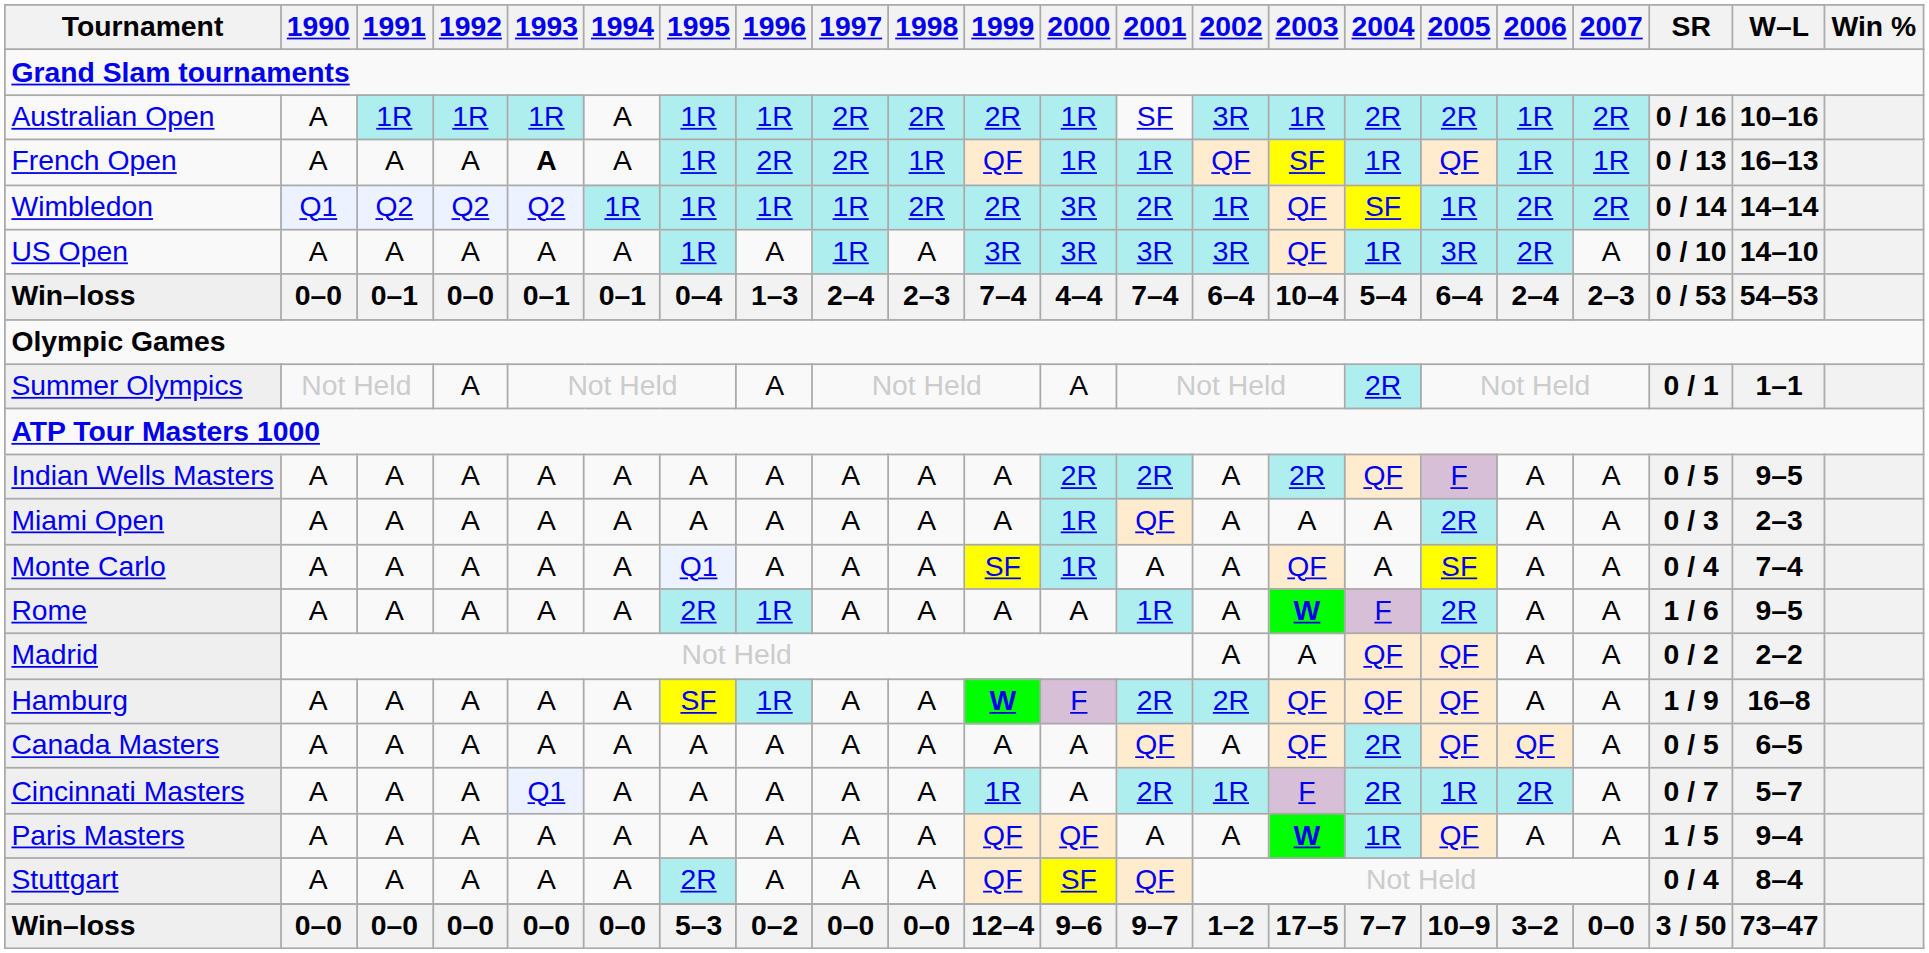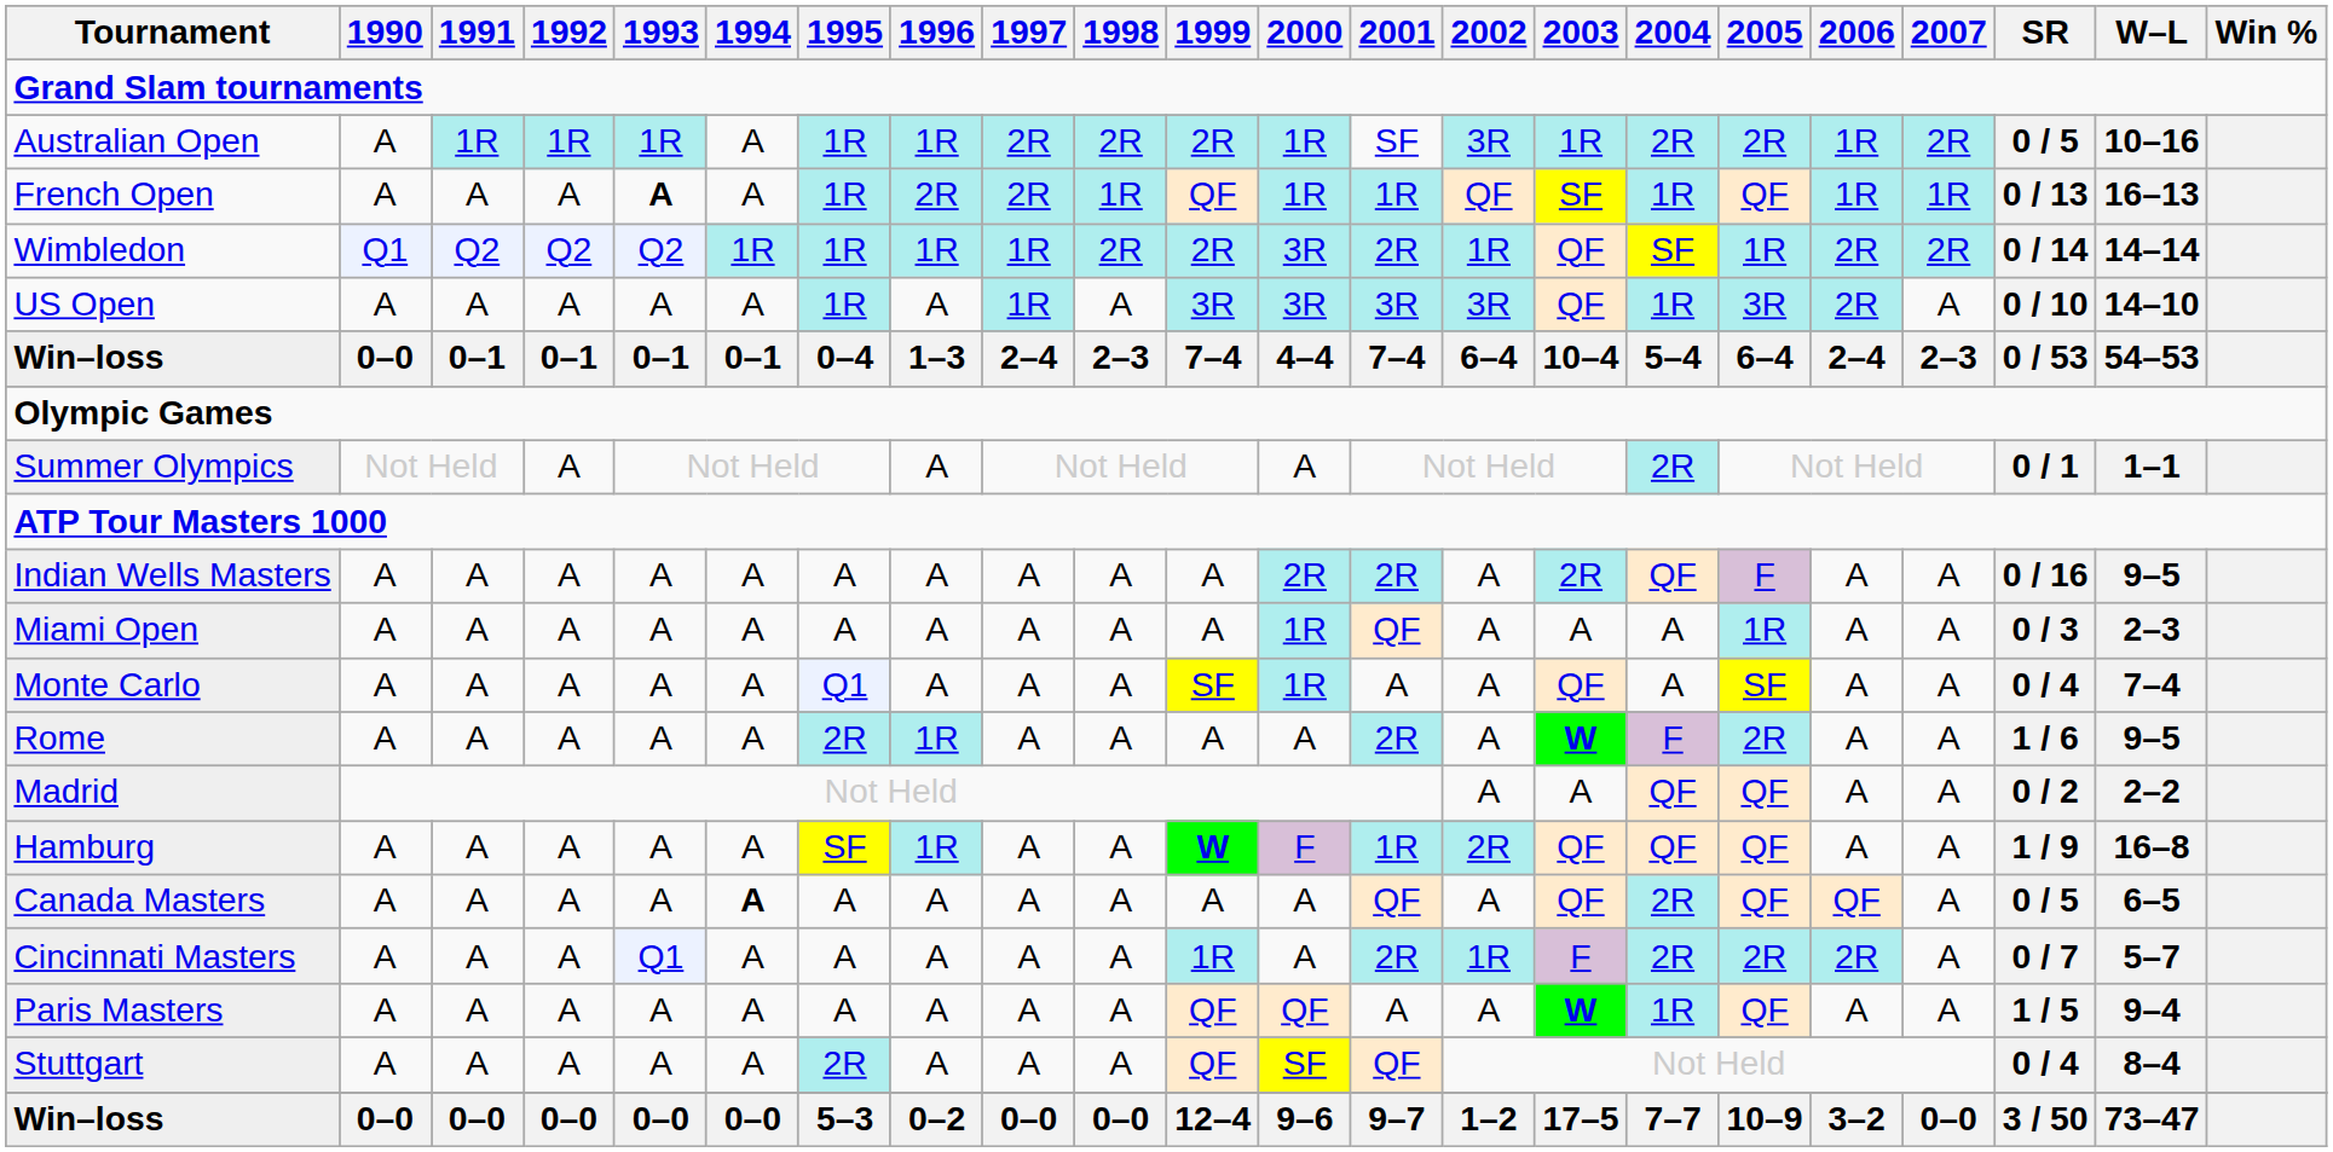 <table class=wikitable style=text-align:center>
 <tr>
 <th>Tournament</th>
 <th><a href='#'>1990</a></th>
 <th><a href='#'>1991</a></th>
 <th><a href='#'>1992</a></th>
 <th><a href='#'>1993</a></th>
 <th><a href='#'>1994</a></th>
 <th><a href='#'>1995</a></th>
 <th><a href='#'>1996</a></th>
 <th><a href='#'>1997</a></th>
 <th><a href='#'>1998</a></th>
 <th><a href='#'>1999</a></th>
 <th><a href='#'>2000</a></th>
 <th><a href='#'>2001</a></th>
 <th><a href='#'>2002</a></th>
 <th><a href='#'>2003</a></th>
 <th><a href='#'>2004</a></th>
 <th><a href='#'>2005</a></th>
 <th><a href='#'>2006</a></th>
 <th><a href='#'>2007</a></th>
 <th>SR</th>
 <th>W–L</th>
 <th>Win %</th>
 </tr>
 <tr>
 <td colspan=25 style=text-align:left><a href='#'><strong>Grand Slam tournaments</strong></a></td>
 </tr>
 <tr>
 <td align=left><a href='#'>Australian Open</a></td>
 <td>A</td>
 <td style=background:#afeeee><a href='#'>1R</a></td>
 <td style=background:#afeeee><a href='#'>1R</a></td>
 <td style=background:#afeeee><a href='#'>1R</a></td>
 <td>A</td>
 <td style=background:#afeeee><a href='#'>1R</a></td>
 <td style=background:#afeeee><a href='#'>1R</a></td>
 <td style=background:#afeeee><a href='#'>2R</a></td>
 <td style=background:#afeeee><a href='#'>2R</a></td>
 <td style=background:#afeeee><a href='#'>2R</a></td>
 <td style=background:#afeeee><a href='#'>1R</a></td>
 <td style=background:#yellow><a href='#'>SF</a></td>
 <td style=background:#afeeee><a href='#'>3R</a></td>
 <td style=background:#afeeee><a href='#'>1R</a></td>
 <td style=background:#afeeee><a href='#'>2R</a></td>
 <td style=background:#afeeee><a href='#'>2R</a></td>
 <td style=background:#afeeee><a href='#'>1R</a></td>
 <td style=background:#afeeee><a href='#'>2R</a></td>
-<th>0 / 16</th>
+<th>0 / 5</th>
 <th>10–16</th>
 <th></th>
 </tr>
 <tr>
 <td align=left><a href='#'>French Open</a></td>
 <td>A</td>
 <td>A</td>
 <td>A</td>
 <td><strong>A</strong></td>
 <td>A</td>
 <td style=background:#afeeee><a href='#'>1R</a></td>
 <td style=background:#afeeee><a href='#'>2R</a></td>
 <td style=background:#afeeee><a href='#'>2R</a></td>
 <td style=background:#afeeee><a href='#'>1R</a></td>
 <td style=background:#ffebcd><a href='#'>QF</a></td>
 <td style=background:#afeeee><a href='#'>1R</a></td>
 <td style=background:#afeeee><a href='#'>1R</a></td>
 <td style=background:#ffebcd><a href='#'>QF</a></td>
 <td bgcolor=yellow><a href='#'>SF</a></td>
 <td style=background:#afeeee><a href='#'>1R</a></td>
 <td style=background:#ffebcd><a href='#'>QF</a></td>
 <td style=background:#afeeee><a href='#'>1R</a></td>
 <td style=background:#afeeee><a href='#'>1R</a></td>
 <th>0 / 13</th>
 <th>16–13</th>
 <th></th>
 </tr>
 <tr>
 <td align=left><a href='#'>Wimbledon</a></td>
 <td style=background:#ecf2ff><a href='#'>Q1</a></td>
 <td style=background:#ecf2ff><a href='#'>Q2</a></td>
 <td style=background:#ecf2ff><a href='#'>Q2</a></td>
 <td style=background:#ecf2ff><a href='#'>Q2</a></td>
 <td style=background:#afeeee><a href='#'>1R</a></td>
 <td style=background:#afeeee><a href='#'>1R</a></td>
 <td style=background:#afeeee><a href='#'>1R</a></td>
 <td style=background:#afeeee><a href='#'>1R</a></td>
 <td style=background:#afeeee><a href='#'>2R</a></td>
 <td style=background:#afeeee><a href='#'>2R</a></td>
 <td style=background:#afeeee><a href='#'>3R</a></td>
 <td style=background:#afeeee><a href='#'>2R</a></td>
 <td style=background:#afeeee><a href='#'>1R</a></td>
 <td style=background:#ffebcd><a href='#'>QF</a></td>
 <td bgcolor=yellow><a href='#'>SF</a></td>
 <td style=background:#afeeee><a href='#'>1R</a></td>
 <td style=background:#afeeee><a href='#'>2R</a></td>
 <td style=background:#afeeee><a href='#'>2R</a></td>
 <th>0 / 14</th>
 <th>14–14</th>
 <th></th>
 </tr>
 <tr>
 <td align=left><a href='#'>US Open</a></td>
 <td>A</td>
 <td>A</td>
 <td>A</td>
 <td>A</td>
 <td>A</td>
 <td style=background:#afeeee><a href='#'>1R</a></td>
 <td>A</td>
 <td style=background:#afeeee><a href='#'>1R</a></td>
 <td>A</td>
 <td style=background:#afeeee><a href='#'>3R</a></td>
 <td style=background:#afeeee><a href='#'>3R</a></td>
 <td style=background:#afeeee><a href='#'>3R</a></td>
 <td style=background:#afeeee><a href='#'>3R</a></td>
 <td style=background:#ffebcd><a href='#'>QF</a></td>
 <td style=background:#afeeee><a href='#'>1R</a></td>
 <td style=background:#afeeee><a href='#'>3R</a></td>
 <td style=background:#afeeee><a href='#'>2R</a></td>
 <td>A</td>
 <th>0 / 10</th>
 <th>14–10</th>
 <th></th>
 </tr>
 <tr style=font-weight:bold;background:#efefef>
 <td style=text-align:left>Win–loss</td>
 <th>0–0</th>
 <th>0–1</th>
-<th>0–0</th>
+<th>0–1</th>
 <th>0–1</th>
 <th>0–1</th>
 <th>0–4</th>
 <th>1–3</th>
 <th>2–4</th>
 <th>2–3</th>
 <th>7–4</th>
 <th>4–4</th>
 <th>7–4</th>
 <th>6–4</th>
 <th>10–4</th>
 <th>5–4</th>
 <th>6–4</th>
 <th>2–4</th>
 <th>2–3</th>
 <th>0 / 53</th>
 <th>54–53</th>
 <th></th>
 </tr>
 <tr>
 <td colspan=22 align=left><strong>Olympic Games</strong></td>
 </tr>
 <tr>
 <td style=background:#EFEFEF align=left><a href='#'>Summer Olympics</a></td>
 <td colspan=2 style=color:#cccccc>Not Held</td>
 <td>A</td>
 <td colspan=3 style=color:#cccccc>Not Held</td>
 <td>A</td>
 <td colspan=3 style=color:#cccccc>Not Held</td>
 <td>A</td>
 <td colspan=3 style=color:#cccccc>Not Held</td>
 <td style=background:#afeeee><a href='#'>2R</a></td>
 <td colspan=3 style=color:#cccccc>Not Held</td>
 <th>0 / 1</th>
 <th>1–1</th>
 <th></th>
 </tr>
 <tr>
 <td colspan=25 style=text-align:left><strong><a href='#'>ATP Tour Masters 1000</a></strong></td>
 </tr>
 <tr>
 <td bgcolor=efefef align=left><a href='#'>Indian Wells Masters</a></td>
 <td>A</td>
 <td>A</td>
 <td>A</td>
 <td>A</td>
 <td>A</td>
 <td>A</td>
 <td>A</td>
 <td>A</td>
 <td>A</td>
 <td>A</td>
 <td bgcolor=afeeee><a href='#'>2R</a></td>
 <td bgcolor=afeeee><a href='#'>2R</a></td>
 <td>A</td>
 <td bgcolor=afeeee><a href='#'>2R</a></td>
 <td bgcolor=ffebcd><a href='#'>QF</a></td>
 <td bgcolor=thistle><a href='#'>F</a></td>
 <td>A</td>
 <td>A</td>
-<th>0 / 5</th>
+<th>0 / 16</th>
 <th>9–5</th>
 <th></th>
 </tr>
 <tr>
 <td bgcolor=efefef align=left><a href='#'>Miami Open</a></td>
 <td>A</td>
 <td>A</td>
 <td>A</td>
 <td>A</td>
 <td>A</td>
 <td>A</td>
 <td>A</td>
 <td>A</td>
 <td>A</td>
 <td>A</td>
 <td bgcolor=afeeee><a href='#'>1R</a></td>
 <td bgcolor=ffebcd><a href='#'>QF</a></td>
 <td>A</td>
 <td>A</td>
 <td>A</td>
-<td bgcolor=afeeee><a href='#'>2R</a></td>
+<td bgcolor=afeeee><a href='#'>1R</a></td>
 <td>A</td>
 <td>A</td>
 <th>0 / 3</th>
 <th>2–3</th>
 <th></th>
 </tr>
 <tr>
 <td bgcolor=efefef align=left><a href='#'>Monte Carlo</a></td>
 <td>A</td>
 <td>A</td>
 <td>A</td>
 <td>A</td>
 <td>A</td>
 <td bgcolor=ecf2ff><a href='#'>Q1</a></td>
 <td>A</td>
 <td>A</td>
 <td>A</td>
 <td bgcolor=yellow><a href='#'>SF</a></td>
 <td bgcolor=afeeee><a href='#'>1R</a></td>
 <td>A</td>
 <td>A</td>
 <td bgcolor=ffebcd><a href='#'>QF</a></td>
 <td>A</td>
 <td bgcolor=yellow><a href='#'>SF</a></td>
 <td>A</td>
 <td>A</td>
 <th>0 / 4</th>
 <th>7–4</th>
 <th></th>
 </tr>
 <tr>
 <td bgcolor=efefef align=left><a href='#'>Rome</a></td>
 <td>A</td>
 <td>A</td>
 <td>A</td>
 <td>A</td>
 <td>A</td>
 <td bgcolor=afeeee><a href='#'>2R</a></td>
 <td bgcolor=afeeee><a href='#'>1R</a></td>
 <td>A</td>
 <td>A</td>
 <td>A</td>
 <td>A</td>
-<td bgcolor=afeeee><a href='#'>1R</a></td>
+<td bgcolor=afeeee><a href='#'>2R</a></td>
 <td>A</td>
 <td bgcolor=lime><a href='#'><strong>W</strong></a></td>
 <td bgcolor=thistle><a href='#'>F</a></td>
 <td bgcolor=afeeee><a href='#'>2R</a></td>
 <td>A</td>
 <td>A</td>
 <th>1 / 6</th>
 <th>9–5</th>
 <th></th>
 </tr>
 <tr>
 <td bgcolor=efefef align=left><a href='#'>Madrid</a></td>
 <td colspan=12 style=color:#cccccc>Not Held</td>
 <td>A</td>
 <td>A</td>
 <td bgcolor=ffebcd><a href='#'>QF</a></td>
 <td bgcolor=ffebcd><a href='#'>QF</a></td>
 <td>A</td>
 <td>A</td>
 <th>0 / 2</th>
 <th>2–2</th>
 <th></th>
 </tr>
 <tr>
 <td bgcolor=efefef align=left><a href='#'>Hamburg</a></td>
 <td>A</td>
 <td>A</td>
 <td>A</td>
 <td>A</td>
 <td>A</td>
 <td bgcolor=yellow><a href='#'>SF</a></td>
 <td bgcolor=afeeee><a href='#'>1R</a></td>
 <td>A</td>
 <td>A</td>
 <td bgcolor=lime><a href='#'><strong>W</strong></a></td>
 <td bgcolor=thistle><a href='#'>F</a></td>
-<td bgcolor=afeeee><a href='#'>2R</a></td>
+<td bgcolor=afeeee><a href='#'>1R</a></td>
 <td bgcolor=afeeee><a href='#'>2R</a></td>
 <td bgcolor=ffebcd><a href='#'>QF</a></td>
 <td bgcolor=ffebcd><a href='#'>QF</a></td>
 <td bgcolor=ffebcd><a href='#'>QF</a></td>
 <td>A</td>
 <td>A</td>
 <th>1 / 9</th>
 <th>16–8</th>
 <th></th>
 </tr>
 <tr>
 <td bgcolor=efefef align=left><a href='#'>Canada Masters</a></td>
 <td>A</td>
 <td>A</td>
 <td>A</td>
 <td>A</td>
-<td>A</td>
+<td><strong>A</strong></td>
 <td>A</td>
 <td>A</td>
 <td>A</td>
 <td>A</td>
 <td>A</td>
 <td>A</td>
 <td bgcolor=ffebcd><a href='#'>QF</a></td>
 <td>A</td>
 <td bgcolor=ffebcd><a href='#'>QF</a></td>
 <td bgcolor=afeeee><a href='#'>2R</a></td>
 <td bgcolor=ffebcd><a href='#'>QF</a></td>
 <td bgcolor=ffebcd><a href='#'>QF</a></td>
 <td>A</td>
 <th>0 / 5</th>
 <th>6–5</th>
 <th></th>
 </tr>
 <tr>
 <td bgcolor=efefef align=left><a href='#'>Cincinnati Masters</a></td>
 <td>A</td>
 <td>A</td>
 <td>A</td>
 <td bgcolor=ecf2ff><a href='#'>Q1</a></td>
 <td>A</td>
 <td>A</td>
 <td>A</td>
 <td>A</td>
 <td>A</td>
 <td bgcolor=afeeee><a href='#'>1R</a></td>
 <td>A</td>
 <td bgcolor=afeeee><a href='#'>2R</a></td>
 <td bgcolor=afeeee><a href='#'>1R</a></td>
 <td bgcolor=thistle><a href='#'>F</a></td>
 <td bgcolor=afeeee><a href='#'>2R</a></td>
-<td bgcolor=afeeee><a href='#'>1R</a></td>
+<td bgcolor=afeeee><a href='#'>2R</a></td>
 <td bgcolor=afeeee><a href='#'>2R</a></td>
 <td>A</td>
 <th>0 / 7</th>
 <th>5–7</th>
 <th></th>
 </tr>
 <tr>
 <td bgcolor=efefef align=left><a href='#'>Paris Masters</a></td>
 <td>A</td>
 <td>A</td>
 <td>A</td>
 <td>A</td>
 <td>A</td>
 <td>A</td>
 <td>A</td>
 <td>A</td>
 <td>A</td>
 <td bgcolor=ffebcd><a href='#'>QF</a></td>
 <td bgcolor=ffebcd><a href='#'>QF</a></td>
 <td>A</td>
 <td>A</td>
 <td bgcolor=lime><a href='#'><strong>W</strong></a></td>
 <td bgcolor=afeeee><a href='#'>1R</a></td>
 <td bgcolor=ffebcd><a href='#'>QF</a></td>
 <td>A</td>
 <td>A</td>
 <th>1 / 5</th>
 <th>9–4</th>
 <th></th>
 </tr>
 <tr>
 <td bgcolor=efefef align=left><a href='#'>Stuttgart</a></td>
 <td>A</td>
 <td>A</td>
 <td>A</td>
 <td>A</td>
 <td>A</td>
 <td bgcolor=afeeee><a href='#'>2R</a></td>
 <td>A</td>
 <td>A</td>
 <td>A</td>
 <td bgcolor=ffebcd><a href='#'>QF</a></td>
 <td bgcolor=yellow><a href='#'>SF</a></td>
 <td bgcolor=ffebcd><a href='#'>QF</a></td>
 <td colspan=6 style=color:#cccccc>Not Held</td>
 <th>0 / 4</th>
 <th>8–4</th>
 <th></th>
 </tr>
 <tr>
 </tr>
 <tr style=font-weight:bold;background:#efefef>
 <td style=text-align:left>Win–loss</td>
 <th>0–0</th>
 <th>0–0</th>
 <th>0–0</th>
 <th>0–0</th>
 <th>0–0</th>
 <th>5–3</th>
 <th>0–2</th>
 <th>0–0</th>
 <th>0–0</th>
 <th>12–4</th>
 <th>9–6</th>
 <th>9–7</th>
 <th>1–2</th>
 <th>17–5</th>
 <th>7–7</th>
 <th>10–9</th>
 <th>3–2</th>
 <th>0–0</th>
 <th>3 / 50</th>
 <th>73–47</th>
 <th></th>
 </tr>
 </table>
